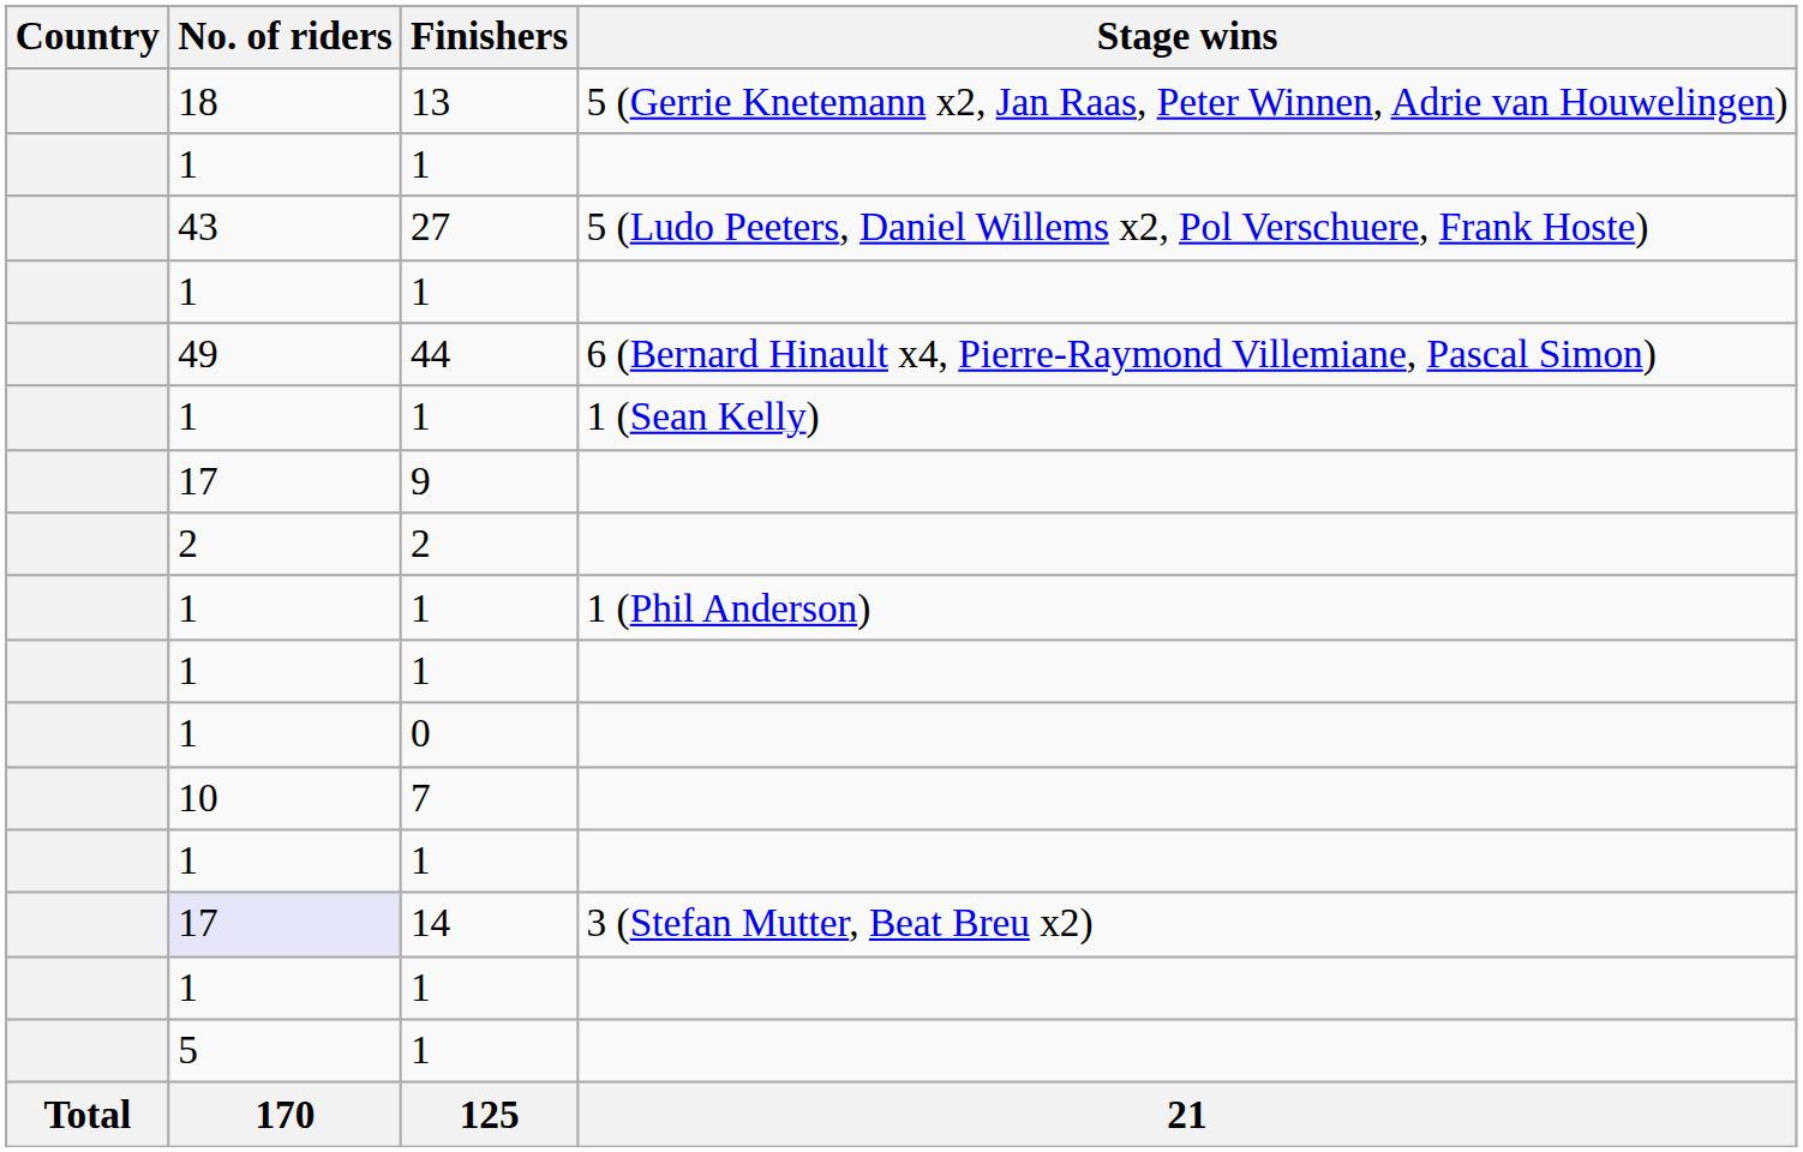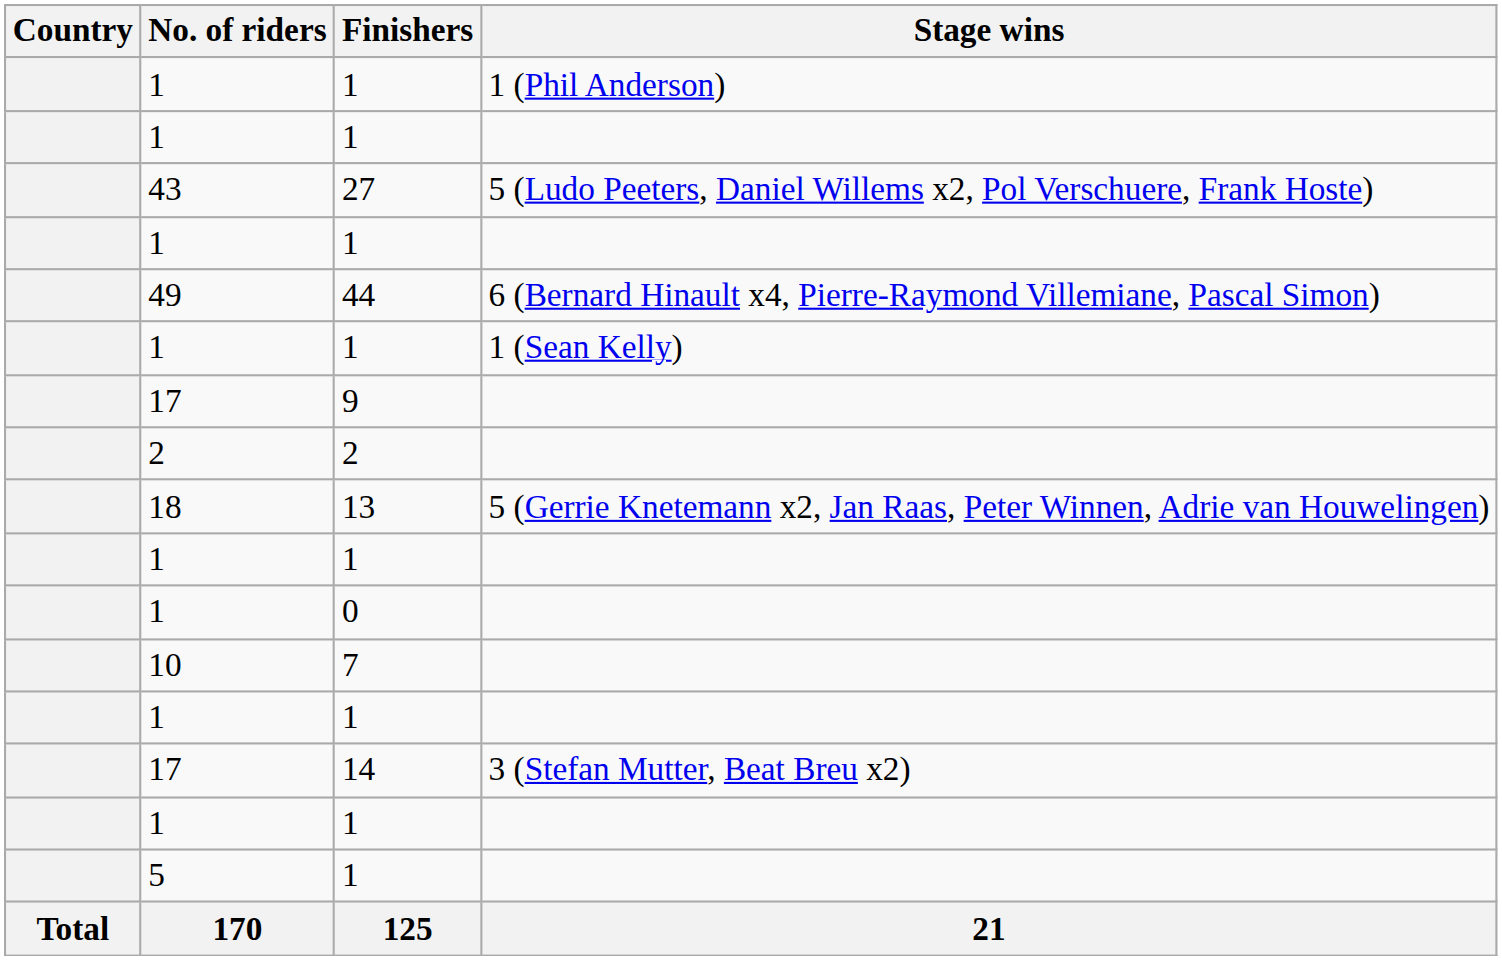 <table class="wikitable plainrowheaders sortable">
 <tr>
 <th scope="col">Country</th>
 <th scope="col">No. of riders</th>
 <th scope="col">Finishers</th>
 <th scope="col">Stage wins</th>
 </tr>
 <tr>
 <th scope="row"></th>
-<td>18</td>
-<td>13</td>
-<td>5 (<a href='#'>Gerrie Knetemann</a> x2, <a href='#'>Jan Raas</a>, <a href='#'>Peter Winnen</a>, <a href='#'>Adrie van Houwelingen</a>)</td>
+<td>1</td>
+<td>1</td>
+<td>1 (<a href='#'>Phil Anderson</a>)</td>
 </tr>
 <tr>
 <th scope="row"></th>
 <td>1</td>
 <td>1</td>
 <td></td>
 </tr>
 <tr>
 <th scope="row"></th>
 <td>43</td>
 <td>27</td>
 <td>5 (<a href='#'>Ludo Peeters</a>, <a href='#'>Daniel Willems</a> x2, <a href='#'>Pol Verschuere</a>, <a href='#'>Frank Hoste</a>)</td>
 </tr>
 <tr>
 <th scope="row"></th>
 <td>1</td>
 <td>1</td>
 <td></td>
 </tr>
 <tr>
 <th scope="row"></th>
 <td>49</td>
 <td>44</td>
 <td>6 (<a href='#'>Bernard Hinault</a> x4, <a href='#'>Pierre-Raymond Villemiane</a>, <a href='#'>Pascal Simon</a>)</td>
 </tr>
 <tr>
 <th scope="row"></th>
 <td>1</td>
 <td>1</td>
 <td>1 (<a href='#'>Sean Kelly</a>)</td>
 </tr>
 <tr>
 <th scope="row"></th>
 <td>17</td>
 <td>9</td>
 <td></td>
 </tr>
 <tr>
 <th scope="row"></th>
 <td>2</td>
 <td>2</td>
 <td></td>
 </tr>
 <tr>
 <th scope="row"></th>
-<td>1</td>
-<td>1</td>
-<td>1 (<a href='#'>Phil Anderson</a>)</td>
+<td>18</td>
+<td>13</td>
+<td>5 (<a href='#'>Gerrie Knetemann</a> x2, <a href='#'>Jan Raas</a>, <a href='#'>Peter Winnen</a>, <a href='#'>Adrie van Houwelingen</a>)</td>
 </tr>
 <tr>
 <th scope="row"></th>
 <td>1</td>
 <td>1</td>
 <td></td>
 </tr>
 <tr>
 <th scope="row"></th>
 <td>1</td>
 <td>0</td>
 <td></td>
 </tr>
 <tr>
 <th scope="row"></th>
 <td>10</td>
 <td>7</td>
 <td></td>
 </tr>
 <tr>
 <th scope="row"></th>
 <td>1</td>
 <td>1</td>
 <td></td>
 </tr>
 <tr>
 <th scope="row"></th>
-<td style="background: lavender;">17</td>
+<td>17</td>
 <td>14</td>
 <td>3 (<a href='#'>Stefan Mutter</a>, <a href='#'>Beat Breu</a> x2)</td>
 </tr>
 <tr>
 <th scope="row"></th>
 <td>1</td>
 <td>1</td>
 <td></td>
 </tr>
 <tr>
 <th scope="row"></th>
 <td>5</td>
 <td>1</td>
 <td></td>
 </tr>
 <tr>
 <th>Total</th>
 <th>170</th>
 <th>125</th>
 <th>21</th>
 </tr>
 </table>
